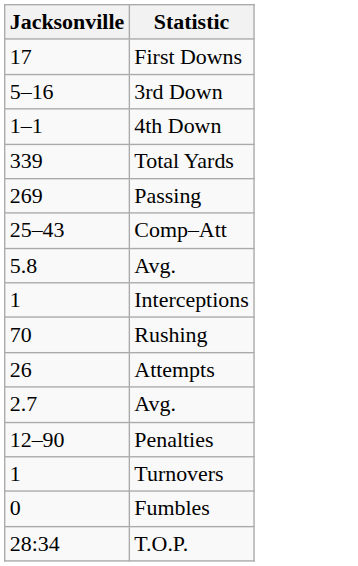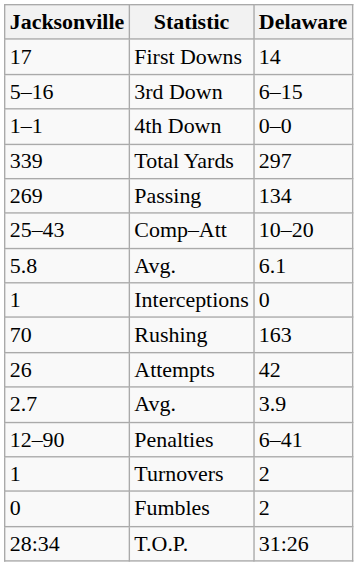 <table class="wikitable">
 <tr>
 <th>Jacksonville</th>
 <th>Statistic</th>
+<th>Delaware</th>
 </tr>
 <tr>
 <td>17</td>
 <td>First Downs</td>
+<td>14</td>
 </tr>
 <tr>
 <td>5–16</td>
 <td>3rd Down</td>
+<td>6–15</td>
 </tr>
 <tr>
 <td>1–1</td>
 <td>4th Down</td>
+<td>0–0</td>
 </tr>
 <tr>
 <td>339</td>
 <td>Total Yards</td>
+<td>297</td>
 </tr>
 <tr>
 <td>269</td>
 <td>Passing</td>
+<td>134</td>
 </tr>
 <tr>
 <td>25–43</td>
 <td>Comp–Att</td>
+<td>10–20</td>
 </tr>
 <tr>
 <td>5.8</td>
 <td>Avg.</td>
+<td>6.1</td>
 </tr>
 <tr>
 <td>1</td>
 <td>Interceptions</td>
+<td>0</td>
 </tr>
 <tr>
 <td>70</td>
 <td>Rushing</td>
+<td>163</td>
 </tr>
 <tr>
 <td>26</td>
 <td>Attempts</td>
+<td>42</td>
 </tr>
 <tr>
 <td>2.7</td>
 <td>Avg.</td>
+<td>3.9</td>
 </tr>
 <tr>
 <td>12–90</td>
 <td>Penalties</td>
+<td>6–41</td>
 </tr>
 <tr>
 <td>1</td>
 <td>Turnovers</td>
+<td>2</td>
 </tr>
 <tr>
 <td>0</td>
 <td>Fumbles</td>
+<td>2</td>
 </tr>
 <tr>
 <td>28:34</td>
 <td>T.O.P.</td>
+<td>31:26</td>
 </tr>
 </table>
